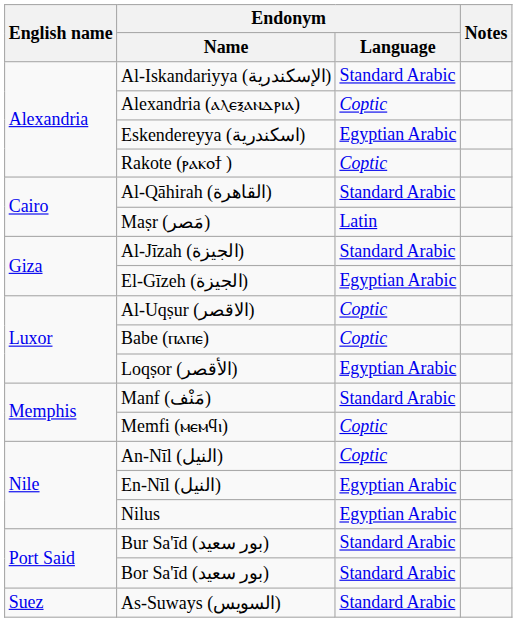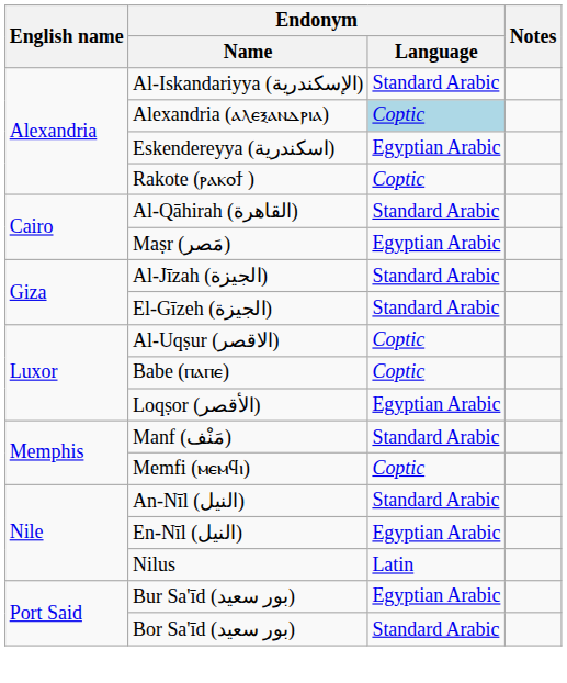 <table class="wikitable sortable mw-collapsible">
 <tr>
 <th rowspan="2">English name</th>
 <th colspan="2">Endonym</th>
 <th rowspan="2">Notes</th>
 </tr>
 <tr>
 <th>Name</th>
 <th>Language</th>
 </tr>
 <tr>
 <td rowspan="4"><a href='#'>Alexandria</a></td>
 <td>Al-Iskandariyya (الإسكندرية)</td>
 <td><a href='#'>Standard Arabic</a></td>
 <td></td>
 </tr>
 <tr>
 <td>Alexandria (ⲁⲗⲉⲝⲁⲛⲇⲣⲓⲁ)</td>
-<td><a href='#'><em>Coptic</em></a></td>
+<td style="background: lightblue;"><a href='#'><em>Coptic</em></a></td>
 <td></td>
 </tr>
 <tr>
 <td>Eskendereyya (اسكندرية)</td>
 <td><a href='#'>Egyptian Arabic</a></td>
 <td></td>
 </tr>
 <tr>
 <td>Rakote (ⲣⲁⲕⲟϯ )</td>
 <td><a href='#'><em>Coptic</em></a></td>
 <td></td>
 </tr>
 <tr>
 <td rowspan="2"><a href='#'>Cairo</a></td>
 <td>Al-Qāhirah (القاهرة)</td>
 <td><a href='#'>Standard Arabic</a></td>
 <td></td>
 </tr>
 <tr>
 <td>Maṣr (مَصر)</td>
-<td><a href='#'>Latin</a></td>
+<td><a href='#'>Egyptian Arabic</a></td>
 <td></td>
 </tr>
 <tr>
 <td rowspan="2"><a href='#'>Giza</a></td>
 <td>Al-Jīzah (الجيزة)</td>
 <td><a href='#'>Standard Arabic</a></td>
 <td></td>
 </tr>
 <tr>
 <td>El-Gīzeh (الجيزة)</td>
-<td><a href='#'>Egyptian Arabic</a></td>
+<td><a href='#'>Standard Arabic</a></td>
 <td></td>
 </tr>
 <tr>
 <td rowspan="3"><a href='#'>Luxor</a></td>
 <td>Al-Uqṣur (الاقصر)</td>
 <td><a href='#'><em>Coptic</em></a></td>
 <td></td>
 </tr>
 <tr>
 <td>Babe (ⲡⲁⲡⲉ)</td>
 <td><a href='#'><em>Coptic</em></a></td>
 <td></td>
 </tr>
 <tr>
 <td>Loqṣor (الأقصر)</td>
 <td><a href='#'>Egyptian Arabic</a></td>
 <td></td>
 </tr>
 <tr>
 <td rowspan="2"><a href='#'>Memphis</a></td>
 <td>Manf (مَنْف)</td>
 <td><a href='#'>Standard Arabic</a></td>
 <td></td>
 </tr>
 <tr>
 <td>Memfi (ⲙⲉⲙϥⲓ)</td>
 <td><a href='#'><em>Coptic</em></a></td>
 <td></td>
 </tr>
 <tr>
 <td rowspan="3"><a href='#'>Nile</a></td>
 <td>An-Nīl (النيل)</td>
-<td><a href='#'><em>Coptic</em></a></td>
+<td><a href='#'>Standard Arabic</a></td>
 <td></td>
 </tr>
 <tr>
 <td>En-Nīl (النيل)</td>
 <td><a href='#'>Egyptian Arabic</a></td>
 <td></td>
 </tr>
 <tr>
 <td>Nilus</td>
-<td><a href='#'>Egyptian Arabic</a></td>
+<td><a href='#'>Latin</a></td>
 <td></td>
 </tr>
 <tr>
 <td rowspan="2"><a href='#'>Port Said</a></td>
 <td>Bur Sa'īd (بور سعيد)</td>
-<td><a href='#'>Standard Arabic</a></td>
+<td><a href='#'>Egyptian Arabic</a></td>
 <td></td>
 </tr>
 <tr>
 <td>Bor Sa'īd (بور سعيد)</td>
 <td><a href='#'>Standard Arabic</a></td>
 <td></td>
 </tr>
-<tr>
-<td><a href='#'>Suez</a></td>
-<td>As-Suways (السويس)</td>
-<td><a href='#'>Standard Arabic</a></td>
-<td></td>
-</tr>
 </table>
